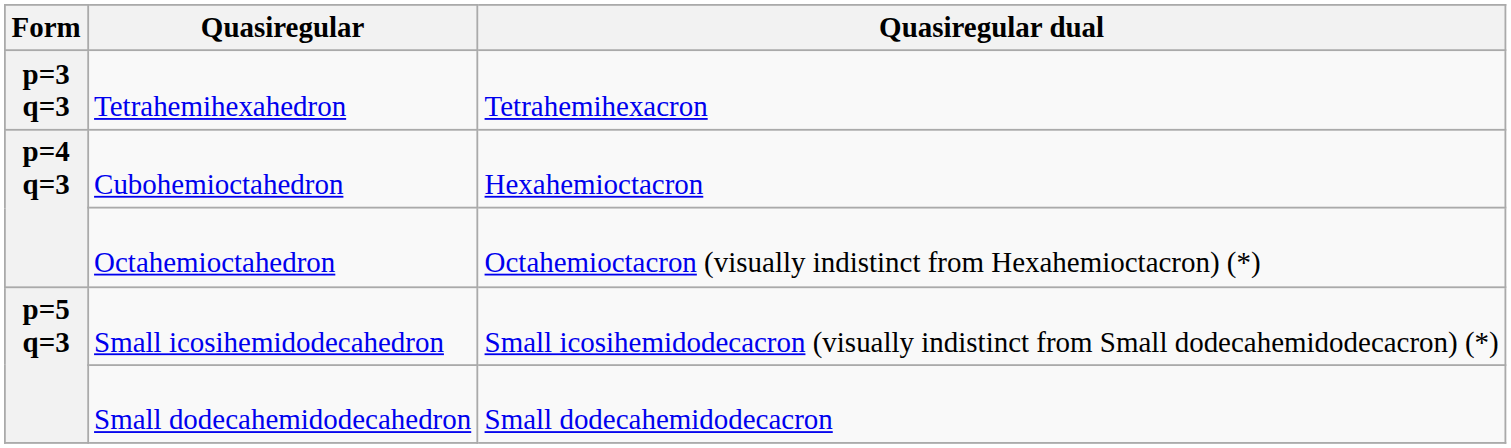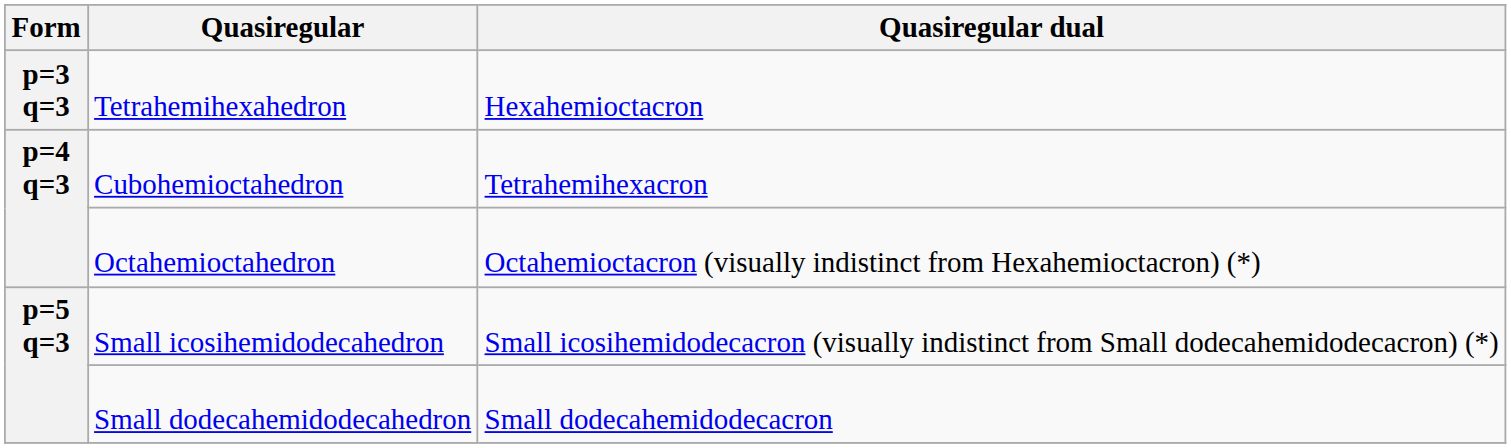 <table class="wikitable">
 <tr>
 <th>Form</th>
 <th>Quasiregular</th>
 <th>Quasiregular dual<br></th>
 </tr>
 <tr valign="top">
 <th>p=3<br>q=3</th>
 <td><br><a href='#'>Tetrahemihexahedron</a></td>
-<td><br><a href='#'>Tetrahemihexacron</a></td>
+<td><br><a href='#'>Hexahemioctacron</a></td>
 </tr>
 <tr valign="top">
 <th rowspan="2">p=4<br>q=3</th>
 <td><br><a href='#'>Cubohemioctahedron</a></td>
-<td><br><a href='#'>Hexahemioctacron</a></td>
+<td><br><a href='#'>Tetrahemihexacron</a></td>
 </tr>
 <tr valign="top">
 <td><br><a href='#'>Octahemioctahedron</a></td>
 <td><br><a href='#'>Octahemioctacron</a> (visually indistinct from Hexahemioctacron) (*)</td>
 </tr>
 <tr valign="top">
 <th rowspan="2">p=5<br>q=3</th>
 <td><br><a href='#'>Small icosihemidodecahedron</a></td>
 <td><br><a href='#'>Small icosihemidodecacron</a> (visually indistinct from Small dodecahemidodecacron) (*)</td>
 </tr>
 <tr valign="top">
 <td><br><a href='#'>Small dodecahemidodecahedron</a></td>
 <td><br><a href='#'>Small dodecahemidodecacron</a></td>
 </tr>
 </table>
